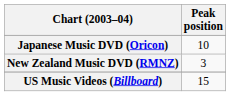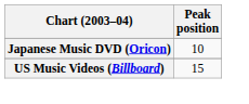 <table class="wikitable sortable plainrowheaders" style="text-align:center">
 <tr>
 <th scope="col">Chart (2003–04)</th>
 <th scope="col">Peak<br>position</th>
 </tr>
 <tr>
 </tr>
 <tr>
 </tr>
 <tr>
 </tr>
 <tr>
 </tr>
 <tr>
 <th scope="row">Japanese Music DVD (<a href='#'>Oricon</a>)</th>
 <td>10</td>
 </tr>
 <tr>
-<th scope="row">New Zealand Music DVD (<a href='#'>RMNZ</a>)</th>
-<td>3</td>
-</tr>
-<tr>
 </tr>
 <tr>
 </tr>
 <tr>
 <th scope="row">US Music Videos (<a href='#'><em>Billboard</em></a>)</th>
 <td>15</td>
 </tr>
 </table>
